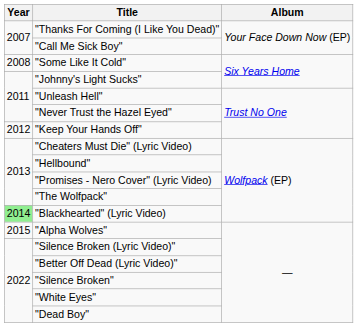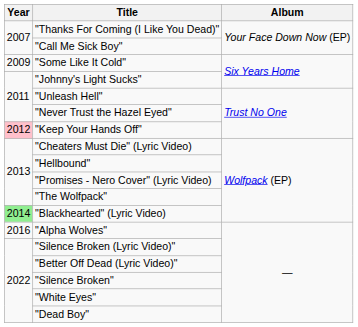 <table class="wikitable">
 <tr>
 <th>Year</th>
 <th>Title</th>
 <th>Album</th>
 </tr>
 <tr>
 <td rowspan="2">2007</td>
 <td>"Thanks For Coming (I Like You Dead)" </td>
 <td rowspan="2"><em>Your Face Down Now</em> (EP)</td>
 </tr>
 <tr>
 <td>"Call Me Sick Boy" </td>
 </tr>
 <tr>
-<td>2008</td>
+<td>2009</td>
 <td>"Some Like It Cold" </td>
 <td rowspan="2"><em><a href='#'>Six Years Home</a></em></td>
 </tr>
 <tr>
 <td rowspan="3">2011</td>
 <td>"Johnny's Light Sucks" </td>
 </tr>
 <tr>
 <td>"Unleash Hell" </td>
 <td rowspan="3"><em><a href='#'>Trust No One</a></em></td>
 </tr>
 <tr>
 <td>"Never Trust the Hazel Eyed" </td>
 </tr>
 <tr>
-<td>2012</td>
+<td style="background: pink;">2012</td>
 <td>"Keep Your Hands Off" </td>
 </tr>
 <tr>
 <td rowspan="4">2013</td>
 <td>"Cheaters Must Die" (Lyric Video) </td>
 <td rowspan="5"><em><a href='#'>Wolfpack</a></em> (EP)</td>
 </tr>
 <tr>
 <td>"Hellbound" </td>
 </tr>
 <tr>
 <td>"Promises - Nero Cover" (Lyric Video) </td>
 </tr>
 <tr>
 <td>"The Wolfpack" </td>
 </tr>
 <tr>
 <td style="background: lightgreen;">2014</td>
 <td>"Blackhearted" (Lyric Video) </td>
 </tr>
 <tr>
-<td>2015</td>
+<td>2016</td>
 <td>"Alpha Wolves" </td>
 <td rowspan="6" align="center">—</td>
 </tr>
 <tr>
 <td rowspan="5">2022</td>
 <td>"Silence Broken (Lyric Video)" </td>
 </tr>
 <tr>
 <td>"Better Off Dead (Lyric Video)" </td>
 </tr>
 <tr>
 <td>"Silence Broken" </td>
 </tr>
 <tr>
 <td>"White Eyes" </td>
 </tr>
 <tr>
 <td>"Dead Boy" </td>
 </tr>
 </table>
